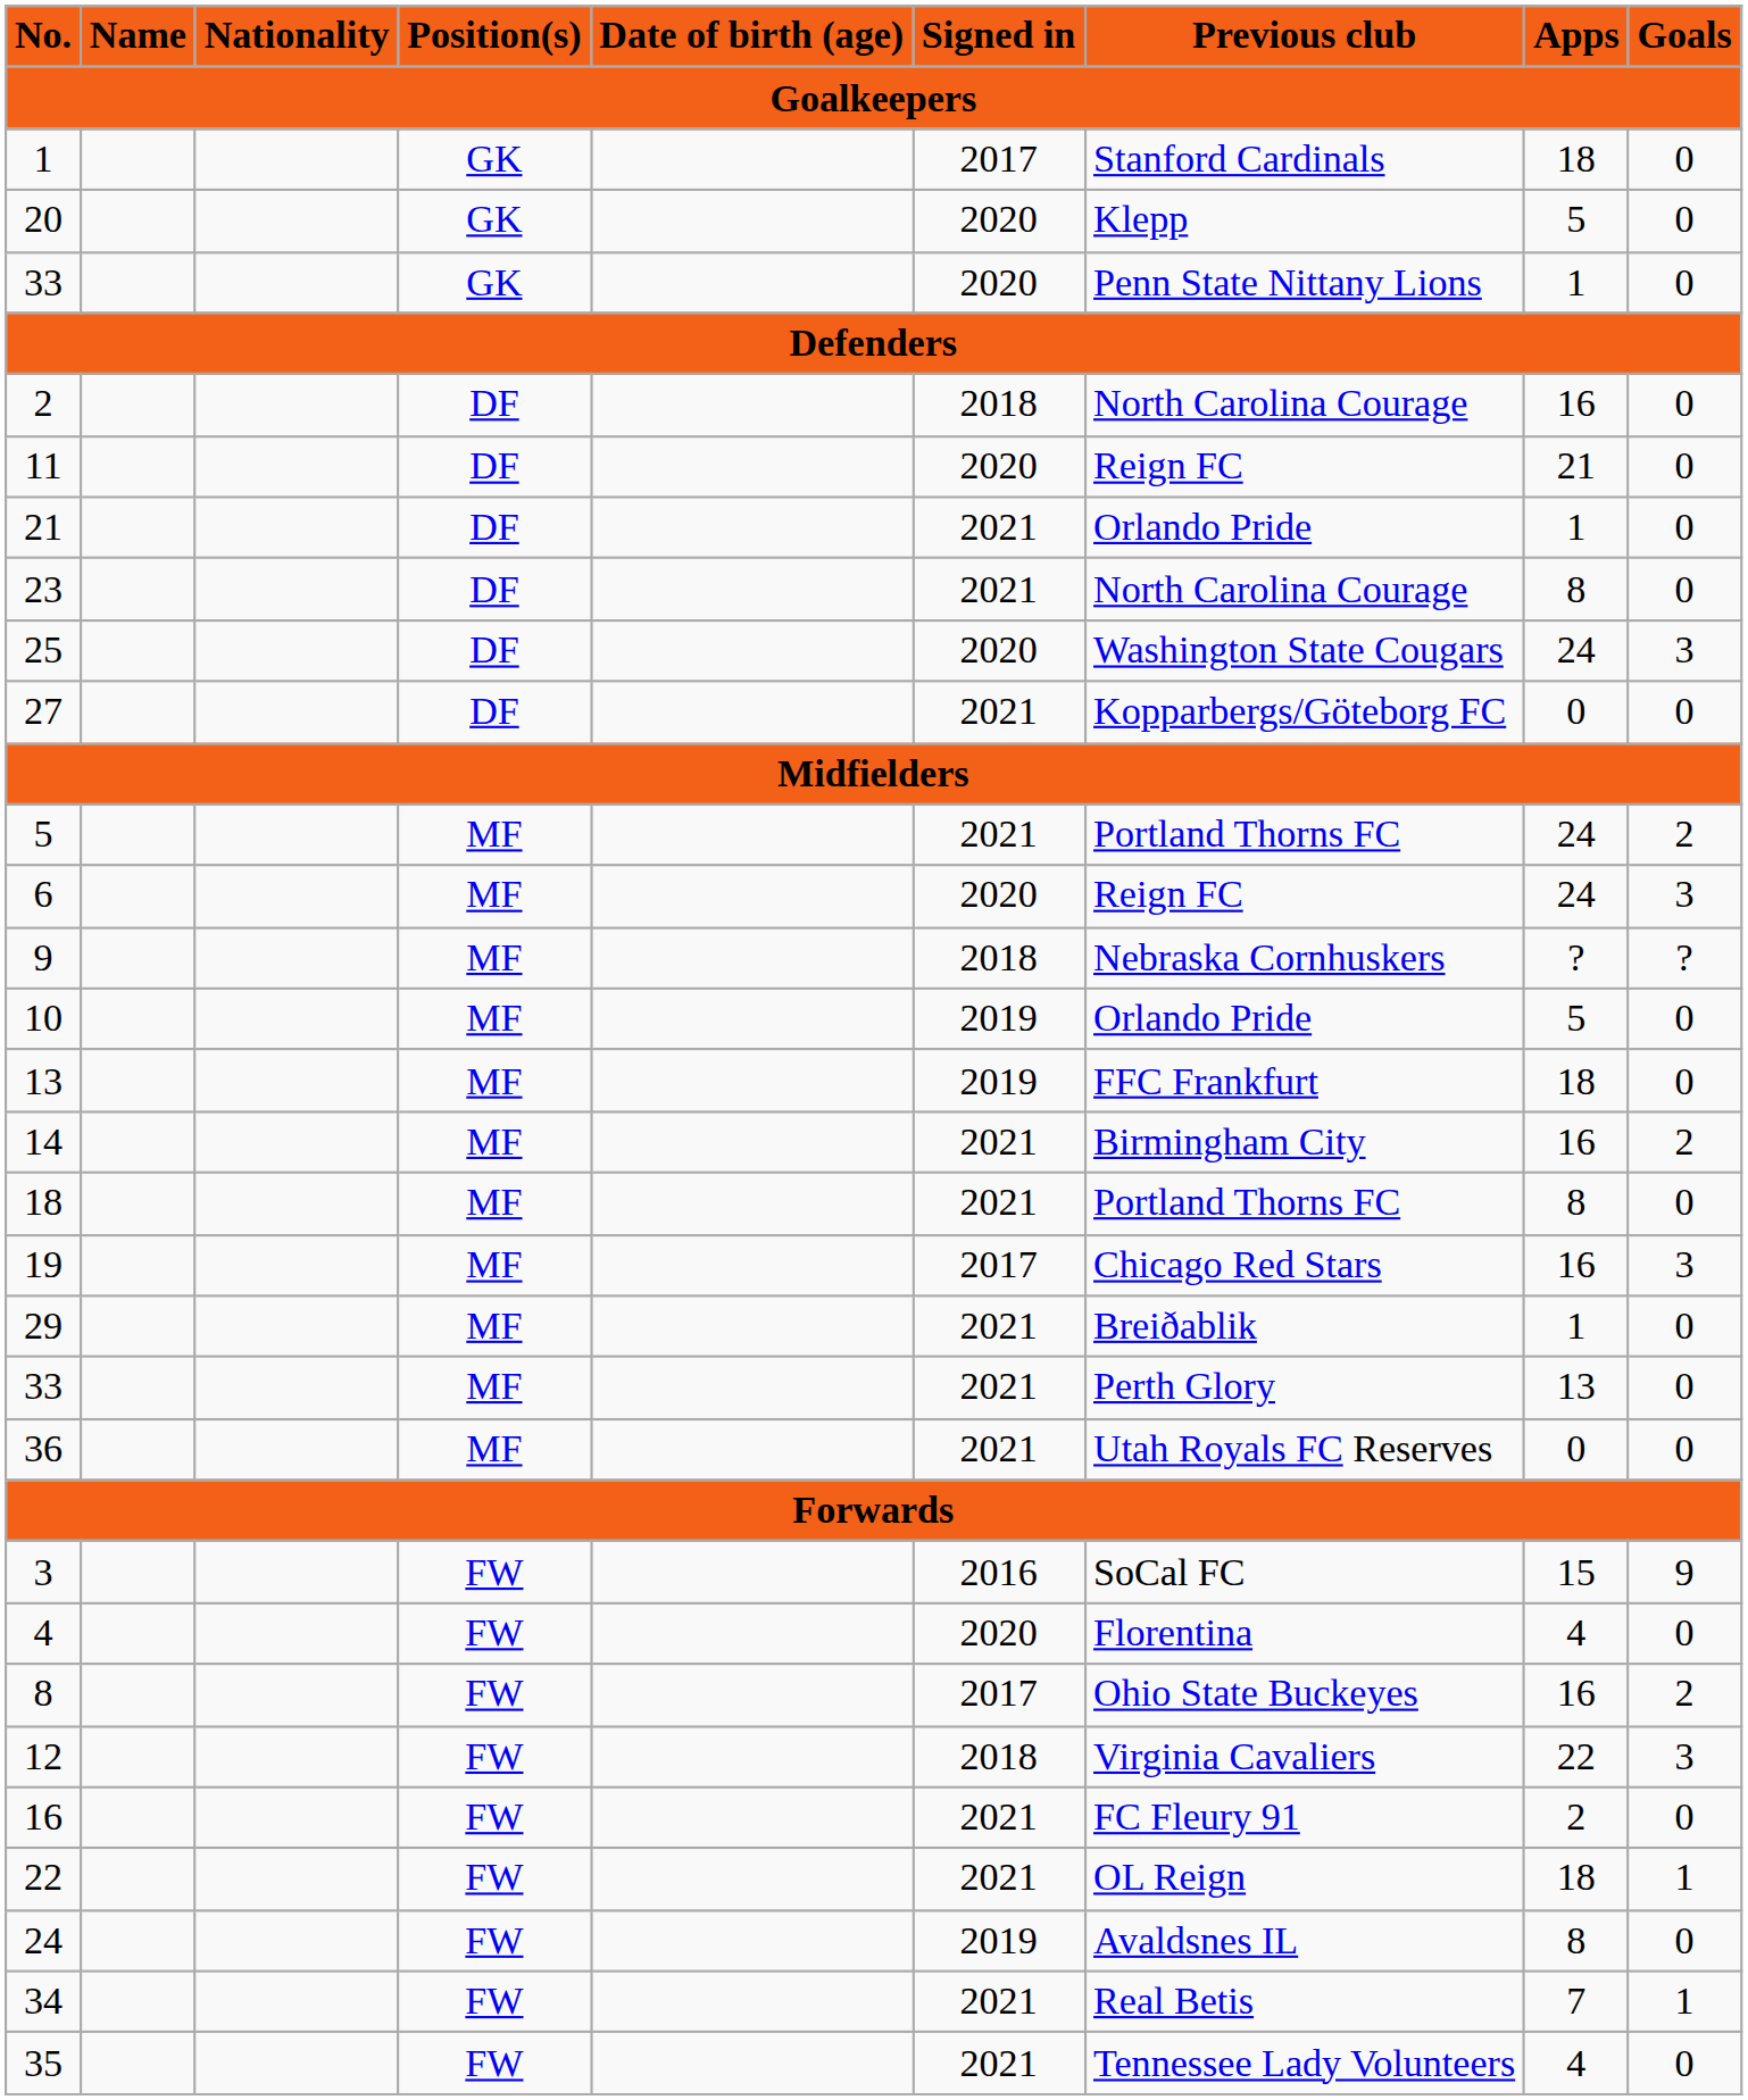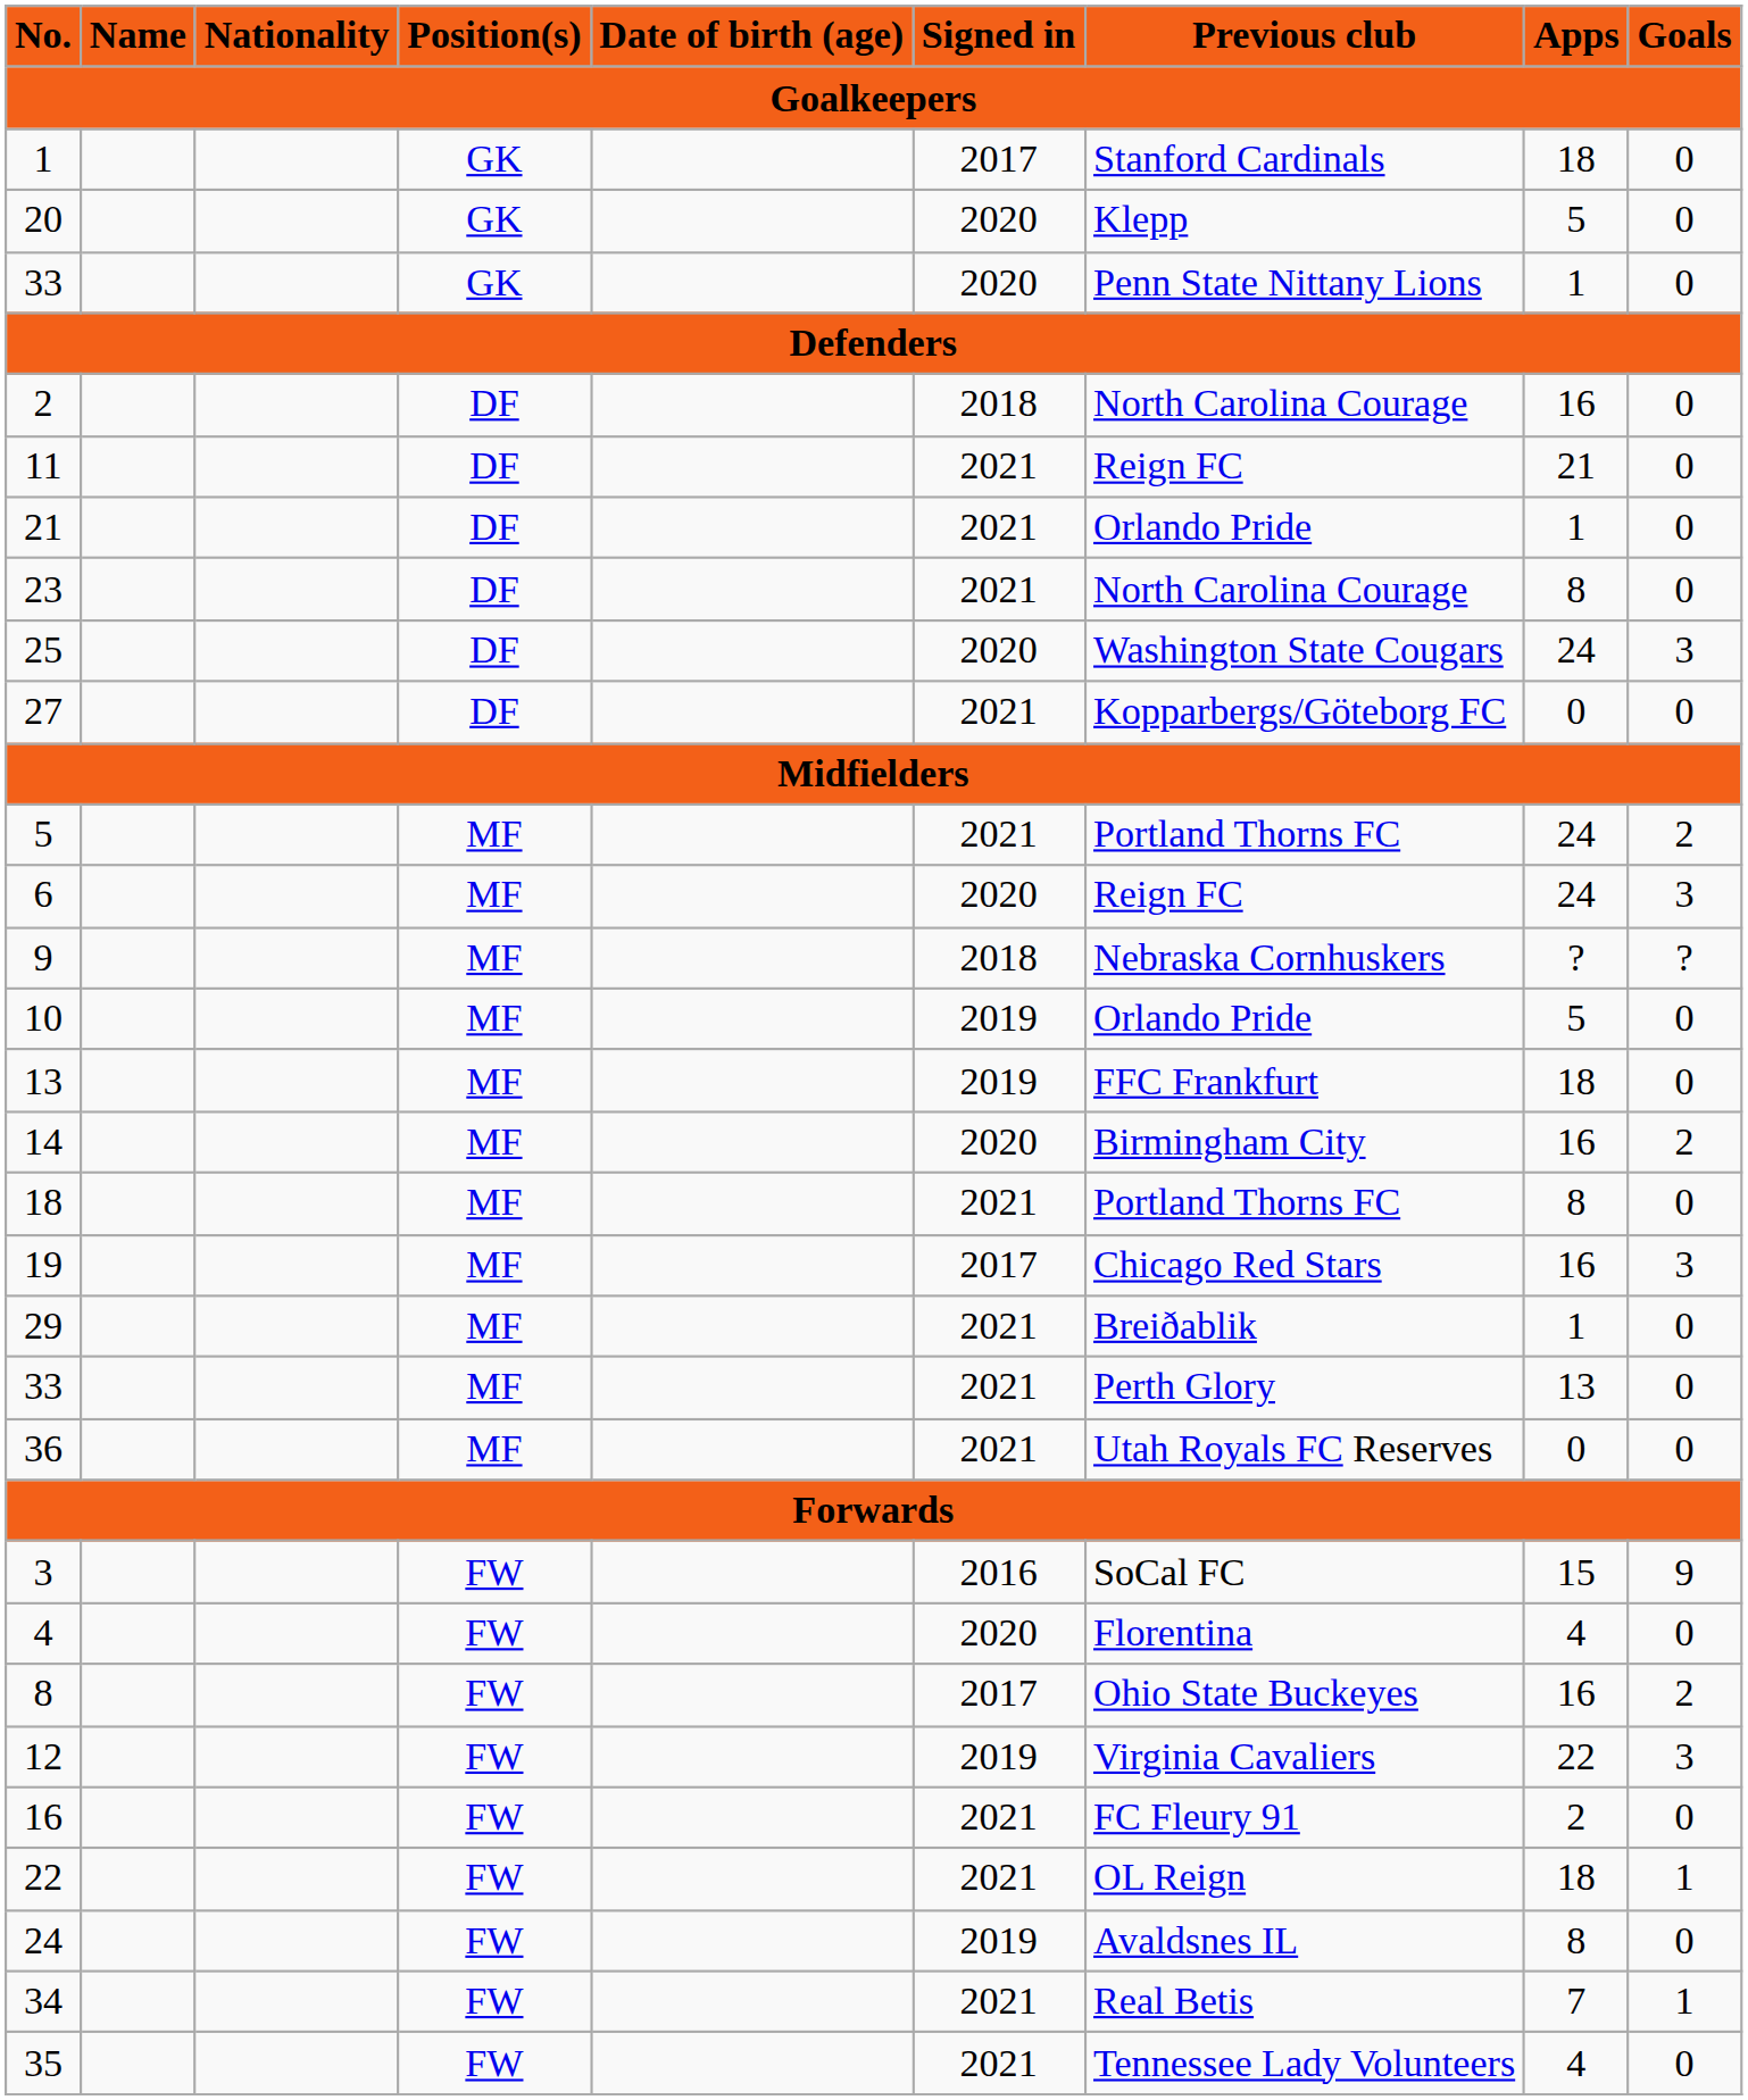 <table class="wikitable sortable" style="text-align:center;">
 <tr>
 <th style="background:#f36018; color:black; text-align:center;">No.</th>
 <th style="background:#f36018; color:black; text-align:center;">Name</th>
 <th style="background:#f36018; color:black; text-align:center;">Nationality</th>
 <th style="background:#f36018; color:black; text-align:center;">Position(s)</th>
 <th style="background:#f36018; color:black; text-align:center;">Date of birth (age)</th>
 <th style="background:#f36018; color:black; text-align:center;">Signed in</th>
 <th style="background:#f36018; color:black; text-align:center;">Previous club</th>
 <th style="background:#f36018; color:black; text-align:center;">Apps</th>
 <th style="background:#f36018; color:black; text-align:center;">Goals</th>
 </tr>
 <tr>
 <th ! data-sort-value="zzGoalkeepers" colspan=9 style="background:#f36018; color:#000; text-align:center;">Goalkeepers</th>
 </tr>
 <tr>
 <td>1</td>
 <td align="left"></td>
 <td></td>
 <td><a href='#'>GK</a></td>
 <td></td>
 <td>2017</td>
 <td align="left"> <a href='#'>Stanford Cardinals</a></td>
 <td>18</td>
 <td>0</td>
 </tr>
 <tr>
 <td>20</td>
 <td align="left"></td>
 <td></td>
 <td><a href='#'>GK</a></td>
 <td></td>
 <td>2020</td>
 <td align="left"> <a href='#'>Klepp</a></td>
 <td>5</td>
 <td>0</td>
 </tr>
 <tr>
 <td>33</td>
 <td align="left"></td>
 <td></td>
 <td><a href='#'>GK</a></td>
 <td></td>
 <td>2020</td>
 <td align="left"> <a href='#'>Penn State Nittany Lions</a></td>
 <td>1</td>
 <td>0</td>
 </tr>
 <tr>
 <th ! data-sort-value="zzDefenders" colspan=9 style="background:#f36018; color:#000; text-align:center;">Defenders</th>
 </tr>
 <tr>
 <td>2</td>
 <td align="left"></td>
 <td></td>
 <td><a href='#'>DF</a></td>
 <td></td>
 <td>2018</td>
 <td align="left"> <a href='#'>North Carolina Courage</a></td>
 <td>16</td>
 <td>0</td>
 </tr>
 <tr>
 <td>11</td>
 <td align="left"></td>
 <td></td>
 <td><a href='#'>DF</a></td>
 <td></td>
-<td>2020</td>
+<td>2021</td>
 <td align="left"> <a href='#'>Reign FC</a></td>
 <td>21</td>
 <td>0</td>
 </tr>
 <tr>
 <td>21</td>
 <td align="left"></td>
 <td></td>
 <td><a href='#'>DF</a></td>
 <td></td>
 <td>2021</td>
 <td align="left"> <a href='#'>Orlando Pride</a></td>
 <td>1</td>
 <td>0</td>
 </tr>
 <tr>
 <td>23</td>
 <td align="left"></td>
 <td></td>
 <td><a href='#'>DF</a></td>
 <td></td>
 <td>2021</td>
 <td align="left"> <a href='#'>North Carolina Courage</a></td>
 <td>8</td>
 <td>0</td>
 </tr>
 <tr>
 <td>25</td>
 <td align="left"></td>
 <td></td>
 <td><a href='#'>DF</a></td>
 <td></td>
 <td>2020</td>
 <td align="left"> <a href='#'>Washington State Cougars</a></td>
 <td>24</td>
 <td>3</td>
 </tr>
 <tr>
 <td>27</td>
 <td align="left"></td>
 <td></td>
 <td><a href='#'>DF</a></td>
 <td></td>
 <td>2021</td>
 <td align="left"> <a href='#'>Kopparbergs/Göteborg FC</a></td>
 <td>0</td>
 <td>0</td>
 </tr>
 <tr>
 <th data-sort-value="zzMidfielders" colspan=9 style="background:#f36018; color:#00; text-align:center;">Midfielders</th>
 </tr>
 <tr>
 <td>5</td>
 <td align="left"></td>
 <td></td>
 <td><a href='#'>MF</a></td>
 <td></td>
 <td>2021</td>
 <td align="left"> <a href='#'>Portland Thorns FC</a></td>
 <td>24</td>
 <td>2</td>
 </tr>
 <tr>
 <td>6</td>
 <td align="left"></td>
 <td></td>
 <td><a href='#'>MF</a></td>
 <td></td>
 <td>2020</td>
 <td align="left"> <a href='#'>Reign FC</a></td>
 <td>24</td>
 <td>3</td>
 </tr>
 <tr>
 <td>9</td>
 <td align="left"></td>
 <td></td>
 <td><a href='#'>MF</a></td>
 <td></td>
 <td>2018</td>
 <td align="left"> <a href='#'>Nebraska Cornhuskers</a></td>
 <td>?</td>
 <td>?</td>
 </tr>
 <tr>
 <td>10</td>
 <td align="left"></td>
 <td></td>
 <td><a href='#'>MF</a></td>
 <td></td>
 <td>2019</td>
 <td align="left"> <a href='#'>Orlando Pride</a></td>
 <td>5</td>
 <td>0</td>
 </tr>
 <tr>
 <td>13</td>
 <td align="left"></td>
 <td></td>
 <td><a href='#'>MF</a></td>
 <td></td>
 <td>2019</td>
 <td align="left"> <a href='#'>FFC Frankfurt</a></td>
 <td>18</td>
 <td>0</td>
 </tr>
 <tr>
 <td>14</td>
 <td align="left"></td>
 <td></td>
 <td><a href='#'>MF</a></td>
 <td></td>
-<td>2021</td>
+<td>2020</td>
 <td align="left"> <a href='#'>Birmingham City</a></td>
 <td>16</td>
 <td>2</td>
 </tr>
 <tr>
 <td>18</td>
 <td align="left"></td>
 <td></td>
 <td><a href='#'>MF</a></td>
 <td></td>
 <td>2021</td>
 <td align="left"> <a href='#'>Portland Thorns FC</a></td>
 <td>8</td>
 <td>0</td>
 </tr>
 <tr>
 <td>19</td>
 <td align="left"></td>
 <td></td>
 <td><a href='#'>MF</a></td>
 <td></td>
 <td>2017</td>
 <td align="left"> <a href='#'>Chicago Red Stars</a></td>
 <td>16</td>
 <td>3</td>
 </tr>
 <tr>
 <td>29</td>
 <td align="left"></td>
 <td></td>
 <td><a href='#'>MF</a></td>
 <td></td>
 <td>2021</td>
 <td align="left"> <a href='#'>Breiðablik</a></td>
 <td>1</td>
 <td>0</td>
 </tr>
 <tr>
 <td>33</td>
 <td align="left"></td>
 <td></td>
 <td><a href='#'>MF</a></td>
 <td></td>
 <td>2021</td>
 <td align="left"> <a href='#'>Perth Glory</a></td>
 <td>13</td>
 <td>0</td>
 </tr>
 <tr>
 <td>36</td>
 <td align="left"></td>
 <td></td>
 <td><a href='#'>MF</a></td>
 <td></td>
 <td>2021</td>
 <td align="left"> <a href='#'>Utah Royals FC</a> Reserves</td>
 <td>0</td>
 <td>0</td>
 </tr>
 <tr>
 <th data-sort-value="zzForwards" colspan=9 style="background:#f36018; color:#000; text-align:center;">Forwards</th>
 </tr>
 <tr>
 <td>3</td>
 <td align="left"></td>
 <td></td>
 <td><a href='#'>FW</a></td>
 <td></td>
 <td>2016</td>
 <td align="left"> SoCal FC</td>
 <td>15</td>
 <td>9</td>
 </tr>
 <tr>
 <td>4</td>
 <td align="left"></td>
 <td></td>
 <td><a href='#'>FW</a></td>
 <td></td>
 <td>2020</td>
 <td align="left"> <a href='#'>Florentina</a></td>
 <td>4</td>
 <td>0</td>
 </tr>
 <tr>
 <td>8</td>
 <td align="left"></td>
 <td></td>
 <td><a href='#'>FW</a></td>
 <td></td>
 <td>2017</td>
 <td align="left"> <a href='#'>Ohio State Buckeyes</a></td>
 <td>16</td>
 <td>2</td>
 </tr>
 <tr>
 <td>12</td>
 <td align="left"></td>
 <td></td>
 <td><a href='#'>FW</a></td>
 <td></td>
-<td>2018</td>
+<td>2019</td>
 <td align="left"> <a href='#'>Virginia Cavaliers</a></td>
 <td>22</td>
 <td>3</td>
 </tr>
 <tr>
 <td>16</td>
 <td align="left"></td>
 <td></td>
 <td><a href='#'>FW</a></td>
 <td></td>
 <td>2021</td>
 <td align="left"> <a href='#'>FC Fleury 91</a></td>
 <td>2</td>
 <td>0</td>
 </tr>
 <tr>
 <td>22</td>
 <td align="left"></td>
 <td></td>
 <td><a href='#'>FW</a></td>
 <td></td>
 <td>2021</td>
 <td align="left"> <a href='#'>OL Reign</a></td>
 <td>18</td>
 <td>1</td>
 </tr>
 <tr>
 <td>24</td>
 <td align="left"></td>
 <td></td>
 <td><a href='#'>FW</a></td>
 <td></td>
 <td>2019</td>
 <td align="left"> <a href='#'>Avaldsnes IL</a></td>
 <td>8</td>
 <td>0</td>
 </tr>
 <tr>
 <td>34</td>
 <td align="left"></td>
 <td></td>
 <td><a href='#'>FW</a></td>
 <td></td>
 <td>2021</td>
 <td align="left"> <a href='#'>Real Betis</a></td>
 <td>7</td>
 <td>1</td>
 </tr>
 <tr>
 <td>35</td>
 <td align="left"></td>
 <td></td>
 <td><a href='#'>FW</a></td>
 <td></td>
 <td>2021</td>
 <td align="left"> <a href='#'>Tennessee Lady Volunteers</a></td>
 <td>4</td>
 <td>0</td>
 </tr>
 <tr>
 </tr>
 </table>
